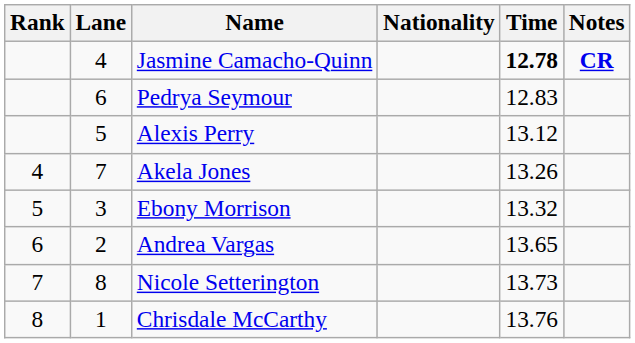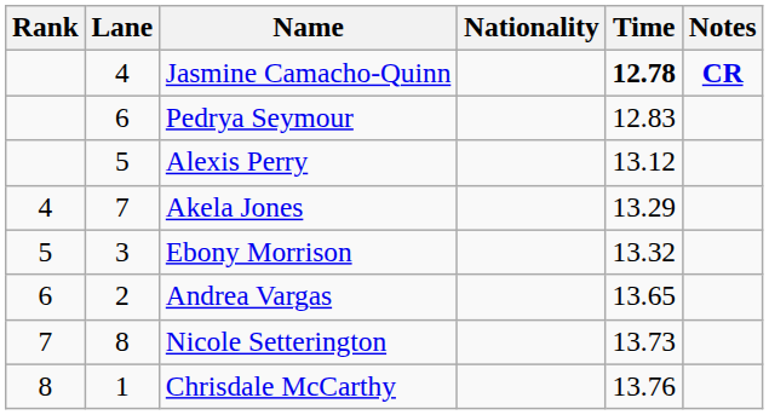 <table class="wikitable sortable" style="text-align:center">
 <tr>
 <th>Rank</th>
 <th>Lane</th>
 <th>Name</th>
 <th>Nationality</th>
 <th>Time</th>
 <th>Notes</th>
 </tr>
 <tr>
 <td></td>
 <td>4</td>
 <td align=left><a href='#'>Jasmine Camacho-Quinn</a></td>
 <td align=left></td>
 <td><strong>12.78</strong></td>
 <td><strong><a href='#'>CR</a></strong></td>
 </tr>
 <tr>
 <td></td>
 <td>6</td>
 <td align=left><a href='#'>Pedrya Seymour</a></td>
 <td align=left></td>
 <td>12.83</td>
 <td></td>
 </tr>
 <tr>
 <td></td>
 <td>5</td>
 <td align=left><a href='#'>Alexis Perry</a></td>
 <td align=left></td>
 <td>13.12</td>
 <td></td>
 </tr>
 <tr>
 <td>4</td>
 <td>7</td>
 <td align=left><a href='#'>Akela Jones</a></td>
 <td align=left></td>
-<td>13.26</td>
+<td>13.29</td>
 <td></td>
 </tr>
 <tr>
 <td>5</td>
 <td>3</td>
 <td align=left><a href='#'>Ebony Morrison</a></td>
 <td align=left></td>
 <td>13.32</td>
 <td></td>
 </tr>
 <tr>
 <td>6</td>
 <td>2</td>
 <td align=left><a href='#'>Andrea Vargas</a></td>
 <td align=left></td>
 <td>13.65</td>
 <td></td>
 </tr>
 <tr>
 <td>7</td>
 <td>8</td>
 <td align=left><a href='#'>Nicole Setterington</a></td>
 <td align=left></td>
 <td>13.73</td>
 <td></td>
 </tr>
 <tr>
 <td>8</td>
 <td>1</td>
 <td align=left><a href='#'>Chrisdale McCarthy</a></td>
 <td align=left></td>
 <td>13.76</td>
 <td></td>
 </tr>
 </table>
